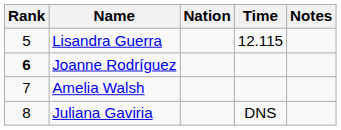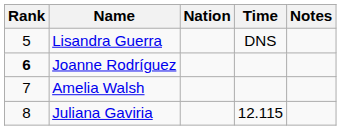 <table class="wikitable sortable" style="text-align:center">
 <tr>
 <th>Rank</th>
 <th>Name</th>
 <th>Nation</th>
 <th>Time</th>
 <th>Notes</th>
 </tr>
 <tr>
 <td>5</td>
 <td align=left><a href='#'>Lisandra Guerra</a></td>
 <td align=left></td>
-<td>12.115</td>
+<td>DNS</td>
 <td></td>
 </tr>
 <tr>
 <td><strong>6</strong></td>
 <td align=left><a href='#'>Joanne Rodríguez</a></td>
 <td align=left></td>
 <td></td>
 <td></td>
 </tr>
 <tr>
 <td>7</td>
 <td align=left><a href='#'>Amelia Walsh</a></td>
 <td align=left></td>
 <td></td>
 <td></td>
 </tr>
 <tr>
 <td>8</td>
 <td align=left><a href='#'>Juliana Gaviria</a></td>
 <td align=left></td>
-<td>DNS</td>
+<td>12.115</td>
 <td></td>
 </tr>
 </table>
